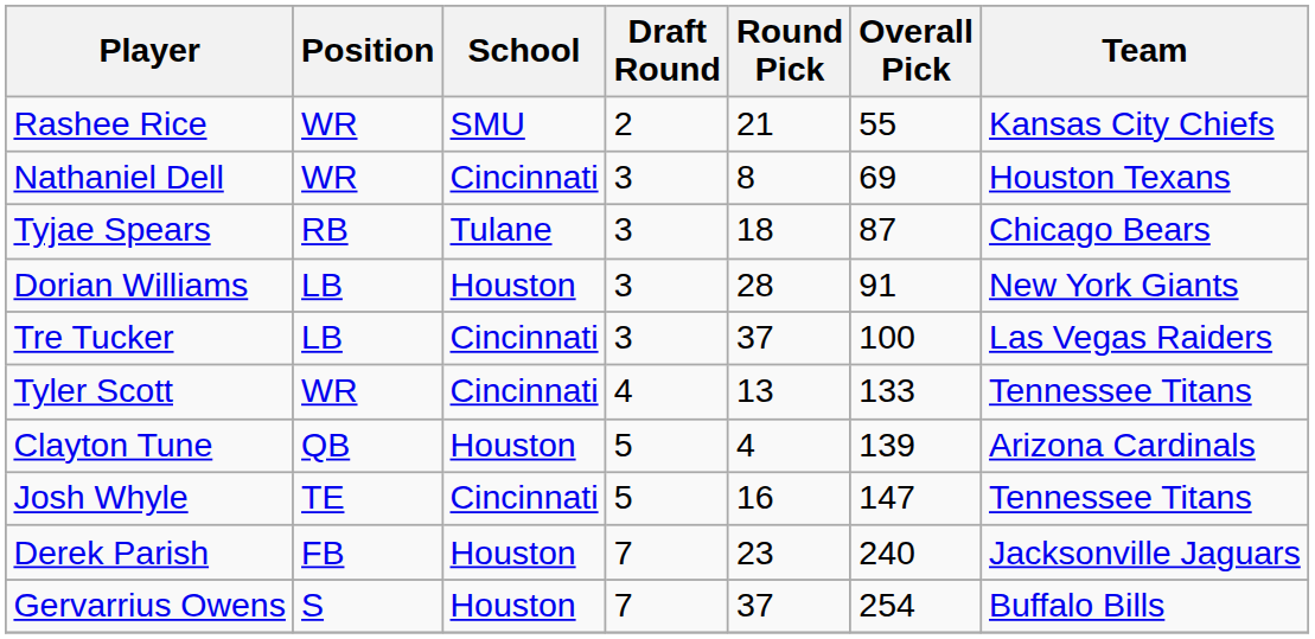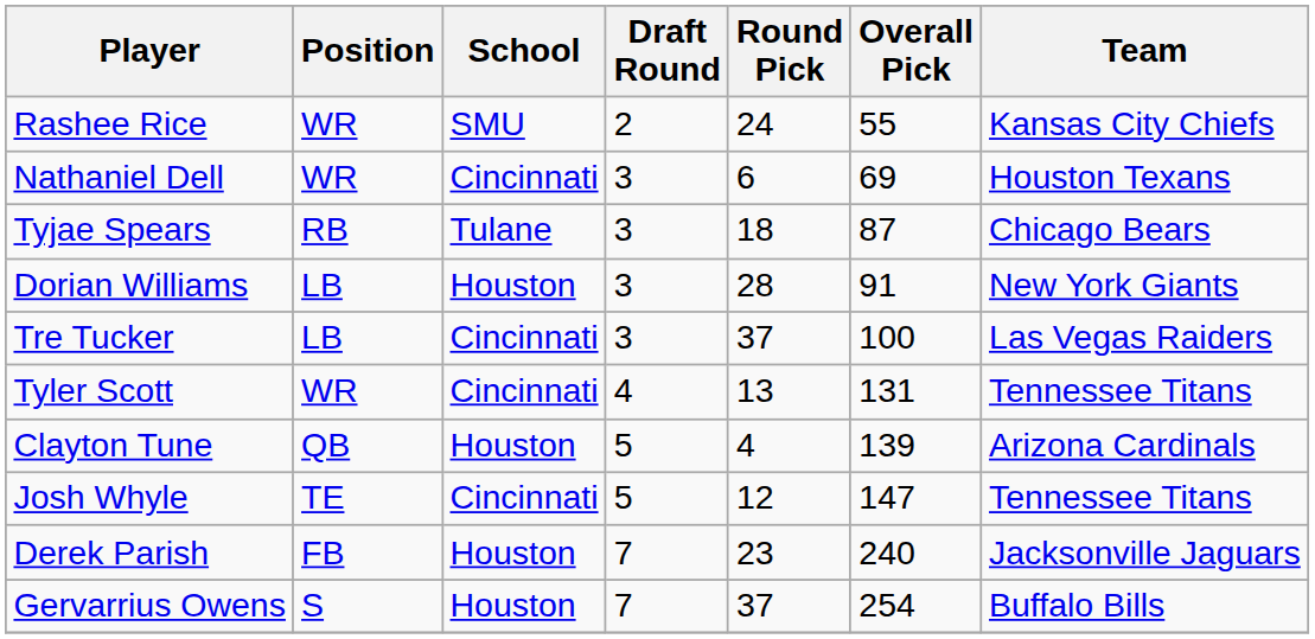 <table class="wikitable sortable" border="1">
 <tr>
 <th>Player</th>
 <th>Position</th>
 <th>School</th>
 <th>Draft<br>Round</th>
 <th>Round<br>Pick</th>
 <th>Overall<br>Pick</th>
 <th>Team</th>
 </tr>
 <tr>
 <td><a href='#'>Rashee Rice</a></td>
 <td><a href='#'>WR</a></td>
 <td><a href='#'>SMU</a></td>
 <td>2</td>
-<td>21</td>
+<td>24</td>
 <td>55</td>
 <td><a href='#'>Kansas City Chiefs</a></td>
 </tr>
 <tr>
 <td><a href='#'>Nathaniel Dell</a></td>
 <td><a href='#'>WR</a></td>
 <td><a href='#'>Cincinnati</a></td>
 <td>3</td>
-<td>8</td>
+<td>6</td>
 <td>69</td>
 <td><a href='#'>Houston Texans</a></td>
 </tr>
 <tr>
 <td><a href='#'>Tyjae Spears</a></td>
 <td><a href='#'>RB</a></td>
 <td><a href='#'>Tulane</a></td>
 <td>3</td>
 <td>18</td>
 <td>87</td>
 <td><a href='#'>Chicago Bears</a></td>
 </tr>
 <tr>
 <td><a href='#'>Dorian Williams</a></td>
 <td><a href='#'>LB</a></td>
 <td><a href='#'>Houston</a></td>
 <td>3</td>
 <td>28</td>
 <td>91</td>
 <td><a href='#'>New York Giants</a></td>
 </tr>
 <tr>
 <td><a href='#'>Tre Tucker</a></td>
 <td><a href='#'>LB</a></td>
 <td><a href='#'>Cincinnati</a></td>
 <td>3</td>
 <td>37</td>
 <td>100</td>
 <td><a href='#'>Las Vegas Raiders</a></td>
 </tr>
 <tr>
 <td><a href='#'>Tyler Scott</a></td>
 <td><a href='#'>WR</a></td>
 <td><a href='#'>Cincinnati</a></td>
 <td>4</td>
 <td>13</td>
-<td>133</td>
+<td>131</td>
 <td><a href='#'>Tennessee Titans</a></td>
 </tr>
 <tr>
 <td><a href='#'>Clayton Tune</a></td>
 <td><a href='#'>QB</a></td>
 <td><a href='#'>Houston</a></td>
 <td>5</td>
 <td>4</td>
 <td>139</td>
 <td><a href='#'>Arizona Cardinals</a></td>
 </tr>
 <tr>
 <td><a href='#'>Josh Whyle</a></td>
 <td><a href='#'>TE</a></td>
 <td><a href='#'>Cincinnati</a></td>
 <td>5</td>
-<td>16</td>
+<td>12</td>
 <td>147</td>
 <td><a href='#'>Tennessee Titans</a></td>
 </tr>
 <tr>
 <td><a href='#'>Derek Parish</a></td>
 <td><a href='#'>FB</a></td>
 <td><a href='#'>Houston</a></td>
 <td>7</td>
 <td>23</td>
 <td>240</td>
 <td><a href='#'>Jacksonville Jaguars</a></td>
 </tr>
 <tr>
 <td><a href='#'>Gervarrius Owens</a></td>
 <td><a href='#'>S</a></td>
 <td><a href='#'>Houston</a></td>
 <td>7</td>
 <td>37</td>
 <td>254</td>
 <td><a href='#'>Buffalo Bills</a></td>
 </tr>
 <tr>
 </tr>
 </table>
